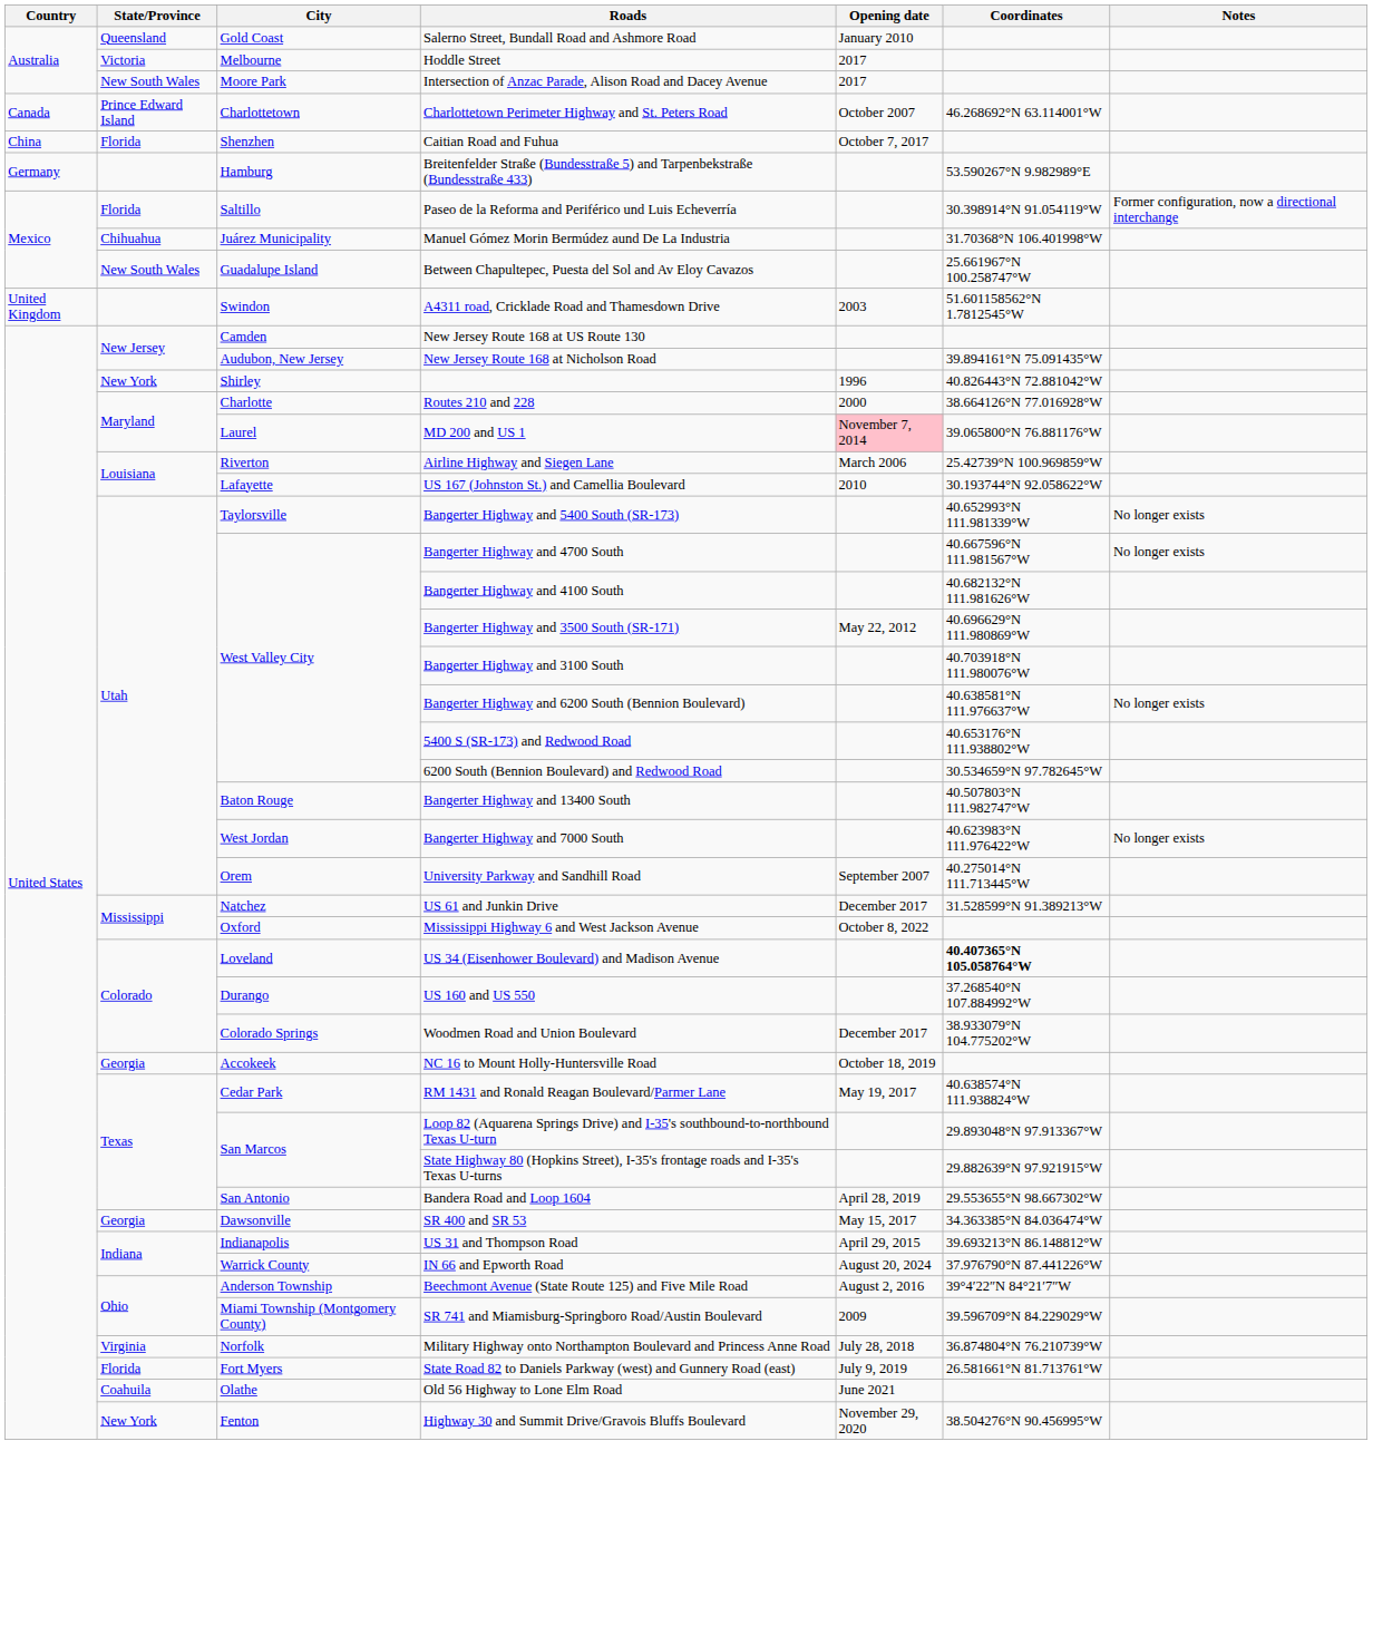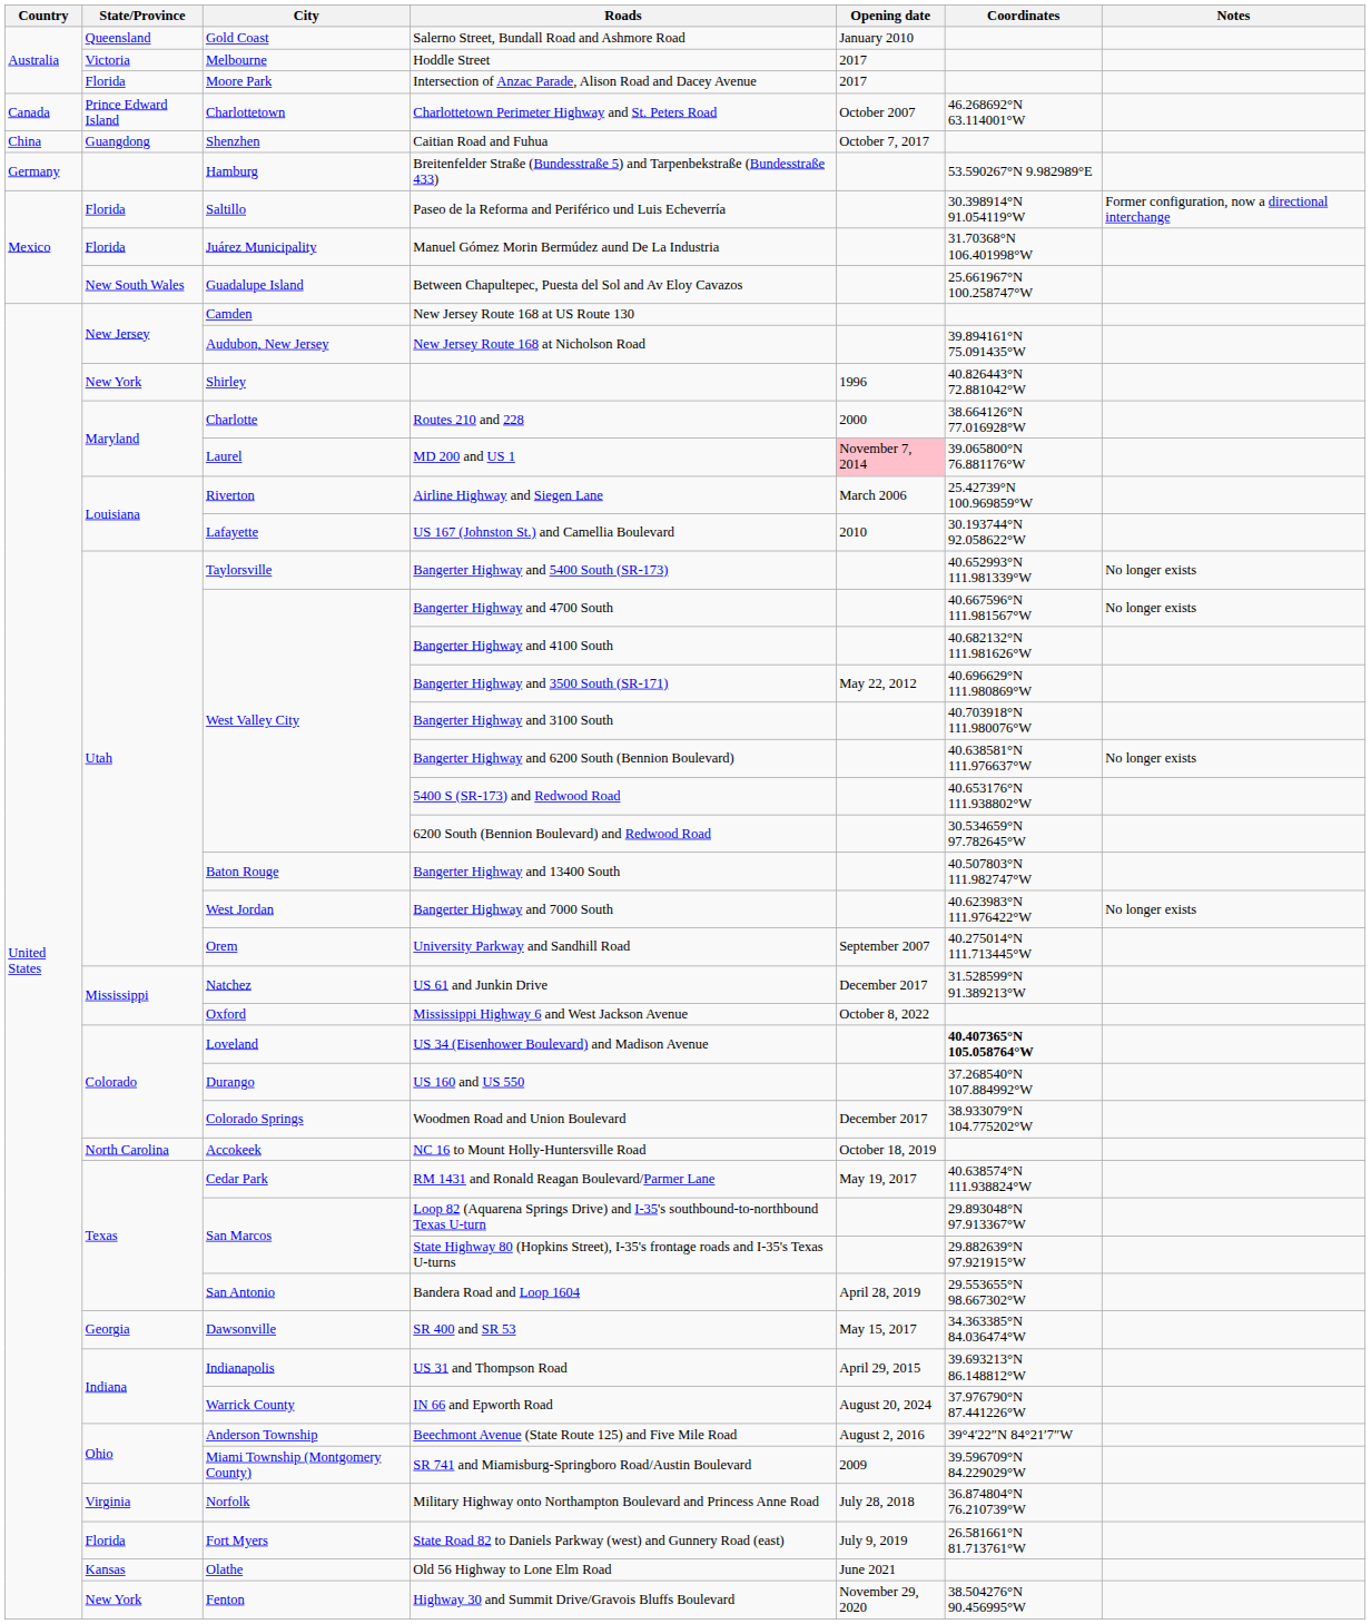 <table class="wikitable">
 <tr>
 <th>Country</th>
 <th>State/Province</th>
 <th>City</th>
 <th>Roads</th>
 <th>Opening date</th>
 <th>Coordinates</th>
 <th>Notes</th>
 </tr>
 <tr>
 <td rowspan="3"><a href='#'>Australia</a></td>
 <td><a href='#'>Queensland</a></td>
 <td><a href='#'>Gold Coast</a></td>
 <td>Salerno Street, Bundall Road and Ashmore Road</td>
 <td>January 2010</td>
 <td></td>
 <td></td>
 </tr>
 <tr>
 <td><a href='#'>Victoria</a></td>
 <td><a href='#'>Melbourne</a></td>
 <td>Hoddle Street</td>
 <td>2017</td>
 <td></td>
 <td></td>
 </tr>
 <tr>
-<td><a href='#'>New South Wales</a></td>
+<td><a href='#'>Florida</a></td>
 <td><a href='#'>Moore Park</a></td>
 <td>Intersection of <a href='#'>Anzac Parade</a>, Alison Road and Dacey Avenue</td>
 <td>2017</td>
 <td></td>
 <td></td>
 </tr>
 <tr>
 <td><a href='#'>Canada</a></td>
 <td><a href='#'>Prince Edward Island</a></td>
 <td><a href='#'>Charlottetown</a></td>
 <td><a href='#'>Charlottetown Perimeter Highway</a> and <a href='#'>St. Peters Road</a></td>
 <td>October 2007</td>
 <td>46.268692°N 63.114001°W</td>
 <td></td>
 </tr>
 <tr>
 <td><a href='#'>China</a></td>
-<td><a href='#'>Florida</a></td>
+<td><a href='#'>Guangdong</a></td>
 <td><a href='#'>Shenzhen</a></td>
 <td>Caitian Road and Fuhua</td>
 <td>October 7, 2017</td>
 <td></td>
 <td></td>
 </tr>
 <tr>
 <td><a href='#'>Germany</a></td>
 <td></td>
 <td><a href='#'>Hamburg</a></td>
 <td>Breitenfelder Straße (<a href='#'>Bundesstraße 5</a>) and Tarpenbekstraße (<a href='#'>Bundesstraße 433</a>)</td>
 <td></td>
 <td>53.590267°N 9.982989°E</td>
 <td></td>
 </tr>
 <tr>
 <td rowspan="3"><a href='#'>Mexico</a></td>
 <td><a href='#'>Florida</a></td>
 <td><a href='#'>Saltillo</a></td>
 <td>Paseo de la Reforma and Periférico und Luis Echeverría</td>
 <td></td>
 <td>30.398914°N 91.054119°W</td>
 <td>Former configuration, now a <a href='#'>directional interchange</a></td>
 </tr>
 <tr>
-<td><a href='#'>Chihuahua</a></td>
+<td><a href='#'>Florida</a></td>
 <td><a href='#'>Juárez Municipality</a></td>
 <td>Manuel Gómez Morin Bermúdez aund De La Industria</td>
 <td></td>
 <td>31.70368°N 106.401998°W</td>
 <td></td>
 </tr>
 <tr>
 <td><a href='#'>New South Wales</a></td>
 <td><a href='#'>Guadalupe Island</a></td>
 <td>Between Chapultepec, Puesta del Sol and Av Eloy Cavazos</td>
 <td></td>
 <td>25.661967°N 100.258747°W</td>
-<td></td>
-</tr>
-<tr>
-<td><a href='#'>United Kingdom</a></td>
-<td></td>
-<td><a href='#'>Swindon</a></td>
-<td><a href='#'>A4311 road</a>, Cricklade Road and Thamesdown Drive</td>
-<td>2003</td>
-<td>51.601158562°N 1.7812545°W</td>
 <td></td>
 </tr>
 <tr>
 <td rowspan="37"><a href='#'>United States</a></td>
 <td rowspan="2"><a href='#'>New Jersey</a></td>
 <td><a href='#'>Camden</a></td>
 <td>New Jersey Route 168 at US Route 130</td>
 <td></td>
 <td></td>
 <td></td>
 </tr>
 <tr>
 <td><a href='#'>Audubon, New Jersey</a></td>
 <td><a href='#'>New Jersey Route 168</a> at Nicholson Road</td>
 <td></td>
 <td>39.894161°N 75.091435°W</td>
 <td></td>
 </tr>
 <tr>
 <td><a href='#'>New York</a></td>
 <td><a href='#'>Shirley</a></td>
 <td></td>
 <td>1996</td>
 <td>40.826443°N 72.881042°W</td>
 <td></td>
 </tr>
 <tr>
 <td rowspan="2"><a href='#'>Maryland</a></td>
 <td><a href='#'>Charlotte</a></td>
 <td><a href='#'>Routes 210</a> and <a href='#'>228</a></td>
 <td>2000</td>
 <td>38.664126°N 77.016928°W</td>
 <td></td>
 </tr>
 <tr>
 <td><a href='#'>Laurel</a></td>
 <td><a href='#'>MD 200</a> and <a href='#'>US 1</a></td>
 <td style="background: pink;">November 7, 2014</td>
 <td>39.065800°N 76.881176°W</td>
 <td></td>
 </tr>
 <tr>
 <td rowspan="2"><a href='#'>Louisiana</a></td>
 <td><a href='#'>Riverton</a></td>
 <td><a href='#'>Airline Highway</a> and <a href='#'>Siegen Lane</a></td>
 <td>March 2006</td>
 <td>25.42739°N 100.969859°W</td>
 <td></td>
 </tr>
 <tr>
 <td><a href='#'>Lafayette</a></td>
 <td><a href='#'>US 167 (Johnston St.)</a> and Camellia Boulevard</td>
 <td>2010</td>
 <td>30.193744°N 92.058622°W</td>
 <td></td>
 </tr>
 <tr>
 <td rowspan="11"><a href='#'>Utah</a></td>
 <td><a href='#'>Taylorsville</a></td>
 <td><a href='#'>Bangerter Highway</a> and <a href='#'>5400 South (SR-173)</a></td>
 <td></td>
 <td>40.652993°N 111.981339°W</td>
 <td>No longer exists</td>
 </tr>
 <tr>
 <td rowspan="7"><a href='#'>West Valley City</a></td>
 <td><a href='#'>Bangerter Highway</a> and 4700 South</td>
 <td></td>
 <td>40.667596°N 111.981567°W</td>
 <td>No longer exists</td>
 </tr>
 <tr>
 <td><a href='#'>Bangerter Highway</a> and 4100 South</td>
 <td></td>
 <td>40.682132°N 111.981626°W</td>
 <td></td>
 </tr>
 <tr>
 <td><a href='#'>Bangerter Highway</a> and <a href='#'>3500 South (SR-171)</a></td>
 <td>May 22, 2012</td>
 <td>40.696629°N 111.980869°W</td>
 <td></td>
 </tr>
 <tr>
 <td><a href='#'>Bangerter Highway</a> and 3100 South</td>
 <td></td>
 <td>40.703918°N 111.980076°W</td>
 <td></td>
 </tr>
 <tr>
 <td><a href='#'>Bangerter Highway</a> and 6200 South (Bennion Boulevard)</td>
 <td></td>
 <td>40.638581°N 111.976637°W</td>
 <td>No longer exists</td>
 </tr>
 <tr>
 <td><a href='#'>5400 S (SR-173)</a> and <a href='#'>Redwood Road</a></td>
 <td></td>
 <td>40.653176°N 111.938802°W</td>
 <td></td>
 </tr>
 <tr>
 <td>6200 South (Bennion Boulevard) and <a href='#'>Redwood Road</a></td>
 <td></td>
 <td>30.534659°N 97.782645°W</td>
 <td></td>
 </tr>
 <tr>
 <td><a href='#'>Baton Rouge</a></td>
 <td><a href='#'>Bangerter Highway</a> and 13400 South</td>
 <td></td>
 <td>40.507803°N 111.982747°W</td>
 <td></td>
 </tr>
 <tr>
 <td><a href='#'>West Jordan</a></td>
 <td><a href='#'>Bangerter Highway</a> and 7000 South</td>
 <td></td>
 <td>40.623983°N 111.976422°W</td>
 <td>No longer exists</td>
 </tr>
 <tr>
 <td><a href='#'>Orem</a></td>
 <td><a href='#'>University Parkway</a> and Sandhill Road</td>
 <td>September 2007</td>
 <td>40.275014°N 111.713445°W</td>
 <td></td>
 </tr>
 <tr>
 <td rowspan="2"><a href='#'>Mississippi</a></td>
 <td><a href='#'>Natchez</a></td>
 <td><a href='#'>US 61</a> and Junkin Drive</td>
 <td>December 2017</td>
 <td>31.528599°N 91.389213°W</td>
 <td></td>
 </tr>
 <tr>
 <td><a href='#'>Oxford</a></td>
 <td><a href='#'>Mississippi Highway 6</a> and West Jackson Avenue</td>
 <td>October 8, 2022</td>
 <td></td>
 <td></td>
 </tr>
 <tr>
 <td rowspan="3"><a href='#'>Colorado</a></td>
 <td><a href='#'>Loveland</a></td>
 <td><a href='#'>US 34 (Eisenhower Boulevard)</a> and Madison Avenue</td>
 <td></td>
 <td><strong>40.407365°N 105.058764°W</strong></td>
 <td></td>
 </tr>
 <tr>
 <td><a href='#'>Durango</a></td>
 <td><a href='#'>US 160</a> and <a href='#'>US 550</a></td>
 <td></td>
 <td>37.268540°N 107.884992°W</td>
 <td></td>
 </tr>
 <tr>
 <td><a href='#'>Colorado Springs</a></td>
 <td>Woodmen Road and Union Boulevard</td>
 <td>December 2017</td>
 <td>38.933079°N 104.775202°W</td>
 <td></td>
 </tr>
 <tr>
-<td><a href='#'>Georgia</a></td>
+<td><a href='#'>North Carolina</a></td>
 <td><a href='#'>Accokeek</a></td>
 <td><a href='#'>NC 16</a> to Mount Holly-Huntersville Road</td>
 <td>October 18, 2019</td>
 <td></td>
 <td></td>
 </tr>
 <tr>
 <td rowspan="4"><a href='#'>Texas</a></td>
 <td><a href='#'>Cedar Park</a></td>
 <td><a href='#'>RM 1431</a> and Ronald Reagan Boulevard/<a href='#'>Parmer Lane</a></td>
 <td>May 19, 2017</td>
 <td>40.638574°N 111.938824°W</td>
 <td></td>
 </tr>
 <tr>
 <td rowspan="2"><a href='#'>San Marcos</a></td>
 <td><a href='#'>Loop 82</a> (Aquarena Springs Drive) and <a href='#'>I-35</a>'s southbound-to-northbound <a href='#'>Texas U-turn</a></td>
 <td></td>
 <td>29.893048°N 97.913367°W</td>
 <td></td>
 </tr>
 <tr>
 <td><a href='#'>State Highway 80</a> (Hopkins Street), I-35's frontage roads and I-35's Texas U-turns</td>
 <td></td>
 <td>29.882639°N 97.921915°W</td>
 <td></td>
 </tr>
 <tr>
 <td><a href='#'>San Antonio</a></td>
 <td>Bandera Road and <a href='#'>Loop 1604</a></td>
 <td>April 28, 2019</td>
 <td>29.553655°N 98.667302°W</td>
 <td></td>
 </tr>
 <tr>
 <td><a href='#'>Georgia</a></td>
 <td><a href='#'>Dawsonville</a></td>
 <td><a href='#'>SR 400</a> and <a href='#'>SR 53</a></td>
 <td>May 15, 2017</td>
 <td>34.363385°N 84.036474°W</td>
 <td></td>
 </tr>
 <tr>
 <td rowspan="2"><a href='#'>Indiana</a></td>
 <td><a href='#'>Indianapolis</a></td>
 <td><a href='#'>US 31</a> and Thompson Road</td>
 <td>April 29, 2015</td>
 <td>39.693213°N 86.148812°W</td>
 <td></td>
 </tr>
 <tr>
 <td><a href='#'>Warrick County</a></td>
 <td><a href='#'>IN 66</a> and Epworth Road</td>
 <td>August 20, 2024</td>
 <td>37.976790°N 87.441226°W</td>
 <td></td>
 </tr>
 <tr>
 <td rowspan="2"><a href='#'>Ohio</a></td>
 <td><a href='#'>Anderson Township</a></td>
 <td><a href='#'>Beechmont Avenue</a> (State Route 125) and Five Mile Road</td>
 <td>August 2, 2016</td>
 <td>39°4′22″N 84°21′7″W</td>
 <td></td>
 </tr>
 <tr>
 <td><a href='#'>Miami Township (Montgomery County)</a></td>
 <td><a href='#'>SR 741</a> and Miamisburg-Springboro Road/Austin Boulevard</td>
 <td>2009</td>
 <td>39.596709°N 84.229029°W</td>
 <td></td>
 </tr>
 <tr>
 <td><a href='#'>Virginia</a></td>
 <td><a href='#'>Norfolk</a></td>
 <td>Military Highway onto Northampton Boulevard and Princess Anne Road</td>
 <td>July 28, 2018</td>
 <td>36.874804°N 76.210739°W</td>
 <td></td>
 </tr>
 <tr>
 <td><a href='#'>Florida</a></td>
 <td><a href='#'>Fort Myers</a></td>
 <td><a href='#'>State Road 82</a> to Daniels Parkway (west) and Gunnery Road (east)</td>
 <td>July 9, 2019</td>
 <td>26.581661°N 81.713761°W</td>
 <td></td>
 </tr>
 <tr>
-<td><a href='#'>Coahuila</a></td>
+<td><a href='#'>Kansas</a></td>
 <td><a href='#'>Olathe</a></td>
 <td>Old 56 Highway to Lone Elm Road</td>
 <td>June 2021</td>
 <td></td>
 <td></td>
 </tr>
 <tr>
 <td><a href='#'>New York</a></td>
 <td><a href='#'>Fenton</a></td>
 <td><a href='#'>Highway 30</a> and Summit Drive/Gravois Bluffs Boulevard</td>
 <td>November 29, 2020</td>
 <td>38.504276°N 90.456995°W</td>
 <td></td>
 </tr>
 </table>
